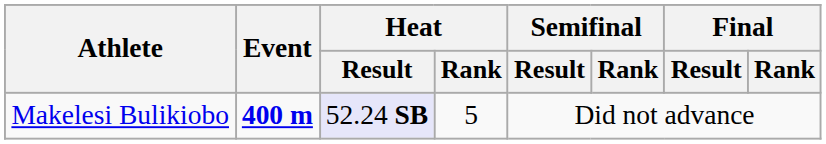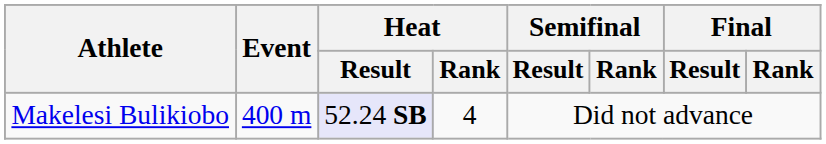 <table class=wikitable style="font-size:90%">
 <tr>
 <th rowspan="2">Athlete</th>
 <th rowspan="2">Event</th>
 <th colspan="2">Heat</th>
 <th colspan="2">Semifinal</th>
 <th colspan="2">Final</th>
 </tr>
 <tr style="font-size:95%">
 <th>Result</th>
 <th>Rank</th>
 <th>Result</th>
 <th>Rank</th>
 <th>Result</th>
 <th>Rank</th>
 </tr>
 <tr align=center>
 <td align=left><a href='#'>Makelesi Bulikiobo</a></td>
-<td align=left><strong><a href='#'>400 m</a></strong></td>
+<td align=left><a href='#'>400 m</a></td>
 <td style="background: lavender;">52.24 <strong>SB</strong></td>
-<td>5</td>
+<td>4</td>
 <td colspan=4>Did not advance</td>
 </tr>
 </table>
